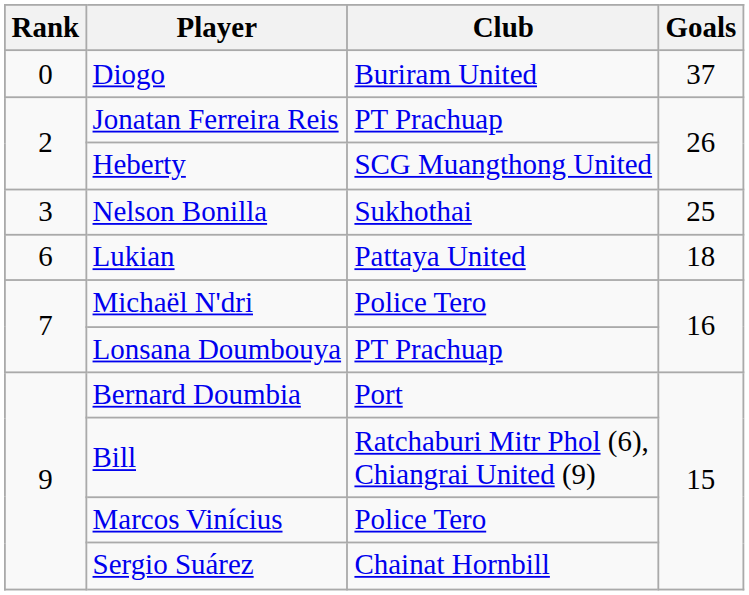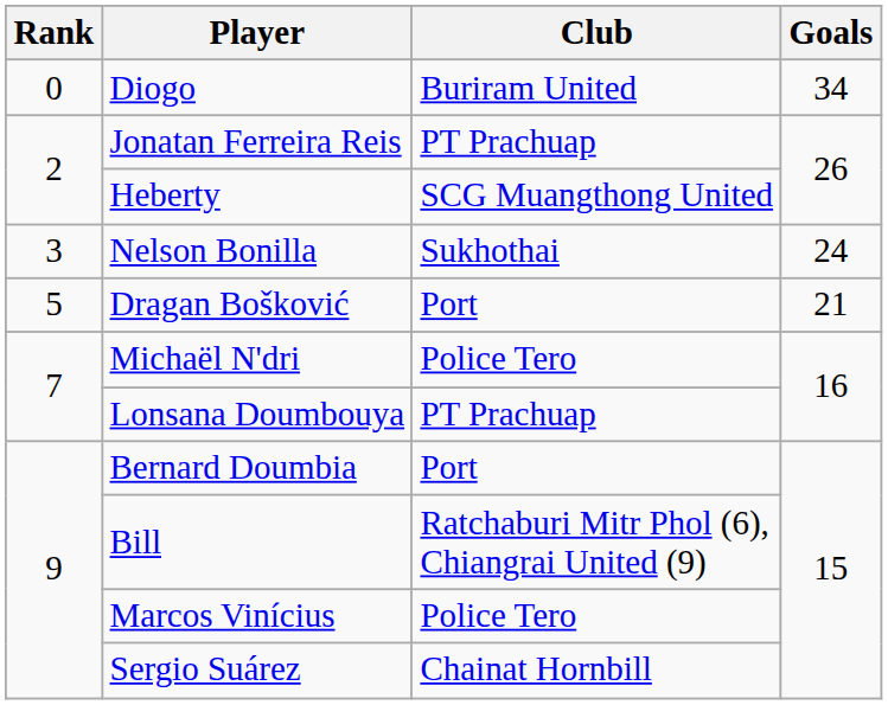 <table class="wikitable" style="text-align:center">
 <tr>
 <th>Rank</th>
 <th>Player</th>
 <th>Club</th>
 <th>Goals</th>
 </tr>
 <tr>
 <td>0</td>
 <td align="left"> <a href='#'>Diogo</a></td>
 <td align="left"><a href='#'>Buriram United</a></td>
-<td>37</td>
+<td>34</td>
 </tr>
 <tr>
 <td rowspan="2">2</td>
 <td align="left"> <a href='#'>Jonatan Ferreira Reis</a></td>
 <td align="left"><a href='#'>PT Prachuap</a></td>
 <td rowspan="2">26</td>
 </tr>
 <tr>
 <td align="left"> <a href='#'>Heberty</a></td>
 <td align="left"><a href='#'>SCG Muangthong United</a></td>
 </tr>
 <tr>
 <td>3</td>
 <td align="left"> <a href='#'>Nelson Bonilla</a></td>
 <td align="left"><a href='#'>Sukhothai</a></td>
-<td>25</td>
+<td>24</td>
 </tr>
 <tr>
-<td>6</td>
-<td align="left"> <a href='#'>Lukian</a></td>
-<td align="left"><a href='#'>Pattaya United</a></td>
-<td>18</td>
+<td>5</td>
+<td align="left"> <a href='#'>Dragan Bošković</a></td>
+<td align="left"><a href='#'>Port</a></td>
+<td>21</td>
 </tr>
 <tr>
 <td rowspan="2">7</td>
 <td align="left"> <a href='#'>Michaël N'dri</a></td>
 <td align="left"><a href='#'>Police Tero</a></td>
 <td rowspan="2">16</td>
 </tr>
 <tr>
 <td align="left"> <a href='#'>Lonsana Doumbouya</a></td>
 <td align="left"><a href='#'>PT Prachuap</a></td>
 </tr>
 <tr>
 <td rowspan="4">9</td>
 <td align="left"> <a href='#'>Bernard Doumbia</a></td>
 <td align="left"><a href='#'>Port</a></td>
 <td rowspan="4">15</td>
 </tr>
 <tr>
 <td align="left"> <a href='#'>Bill</a></td>
 <td align="left"><a href='#'>Ratchaburi Mitr Phol</a> (6),<br> <a href='#'>Chiangrai United</a> (9)</td>
 </tr>
 <tr>
 <td align="left"> <a href='#'>Marcos Vinícius</a></td>
 <td align="left"><a href='#'>Police Tero</a></td>
 </tr>
 <tr>
 <td align="left"> <a href='#'>Sergio Suárez</a></td>
 <td align="left"><a href='#'>Chainat Hornbill</a></td>
 </tr>
 </table>
